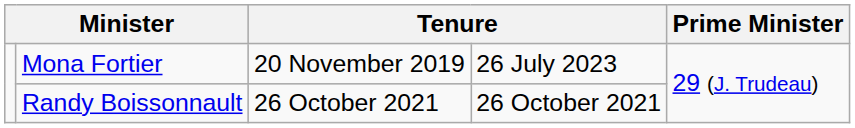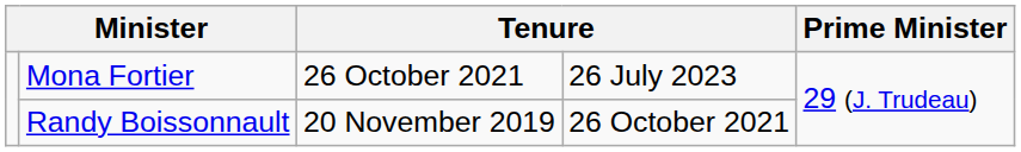 <table class="wikitable">
 <tr>
 <th colspan=2>Minister</th>
 <th colspan=2>Tenure</th>
 <th>Prime Minister</th>
 </tr>
 <tr>
 <td rowspan="2" ></td>
 <td><a href='#'>Mona Fortier</a></td>
-<td>20 November 2019</td>
+<td>26 October 2021</td>
 <td>26 July 2023</td>
 <td rowspan="2"><a href='#'>29</a> <small>(<a href='#'>J. Trudeau</a>)</small></td>
 </tr>
 <tr>
 <td><a href='#'>Randy Boissonnault</a></td>
-<td>26 October 2021</td>
+<td>20 November 2019</td>
 <td>26 October 2021</td>
 </tr>
 </table>
